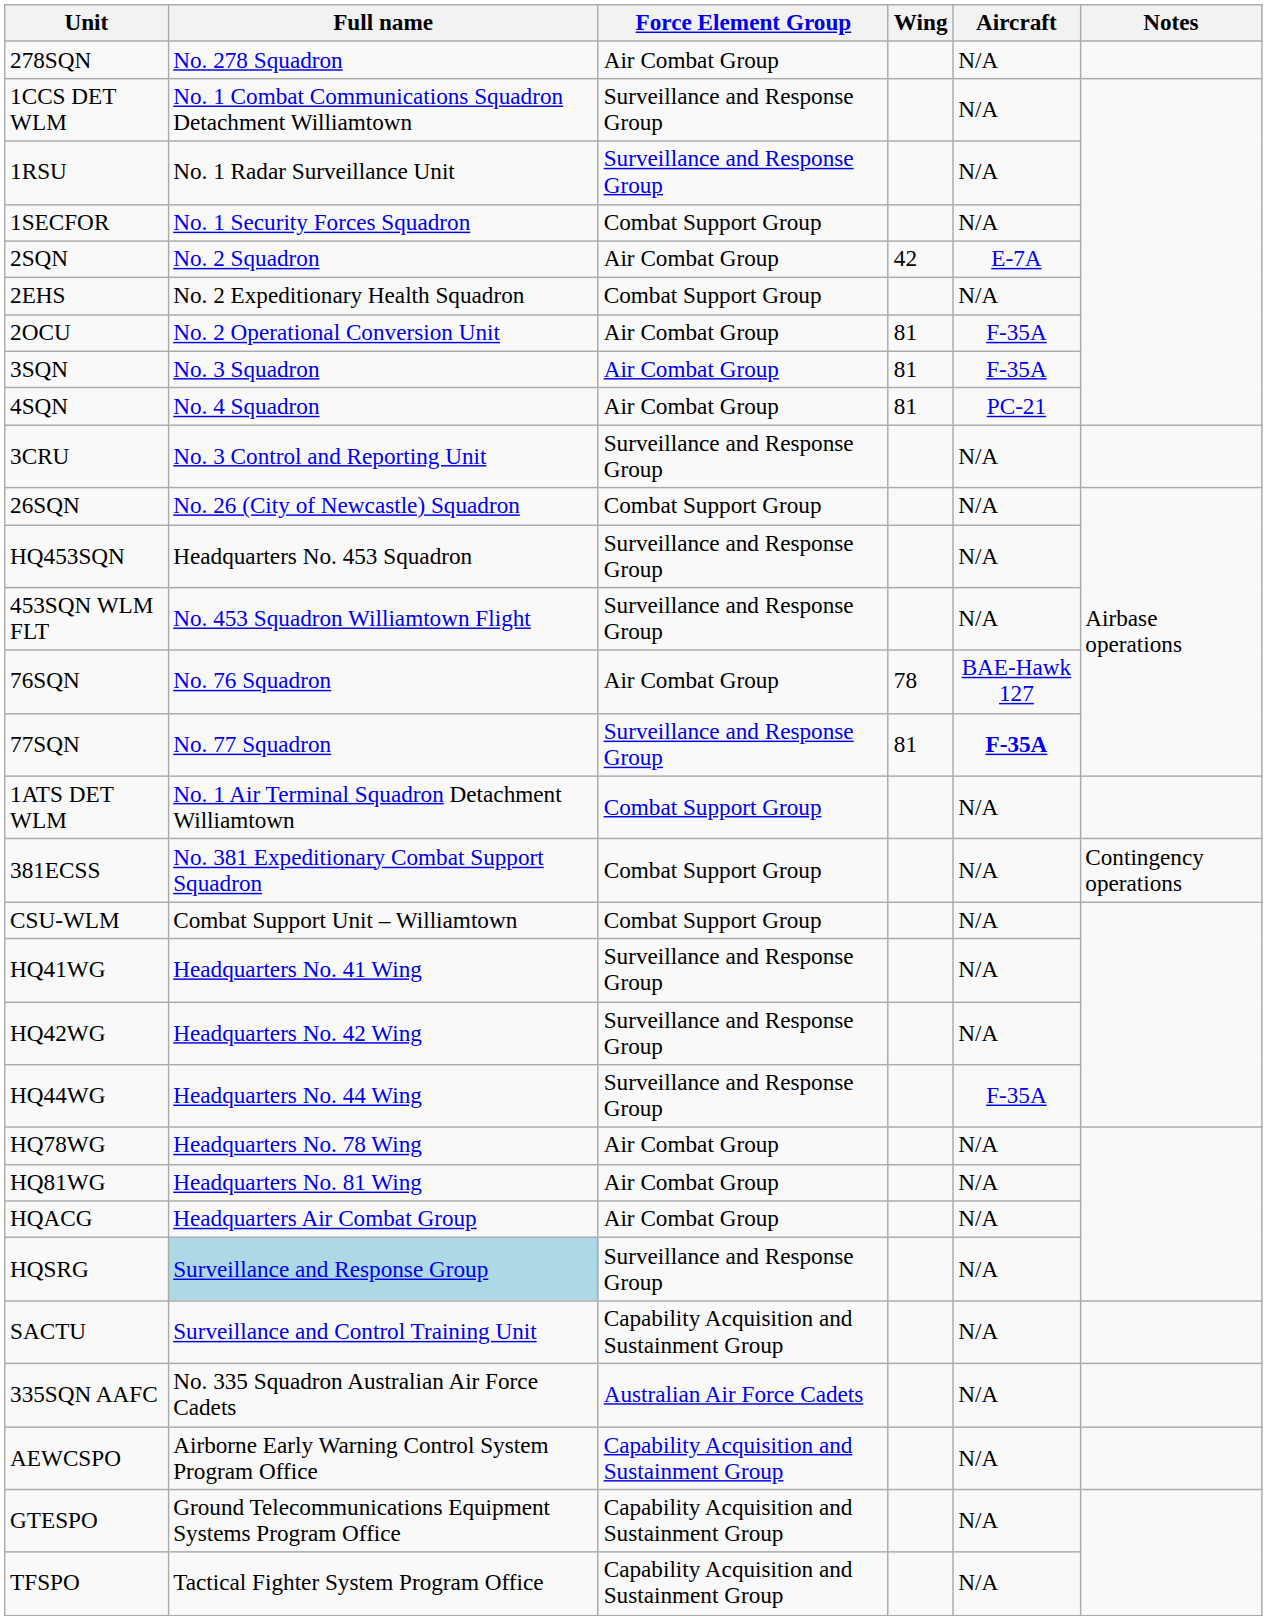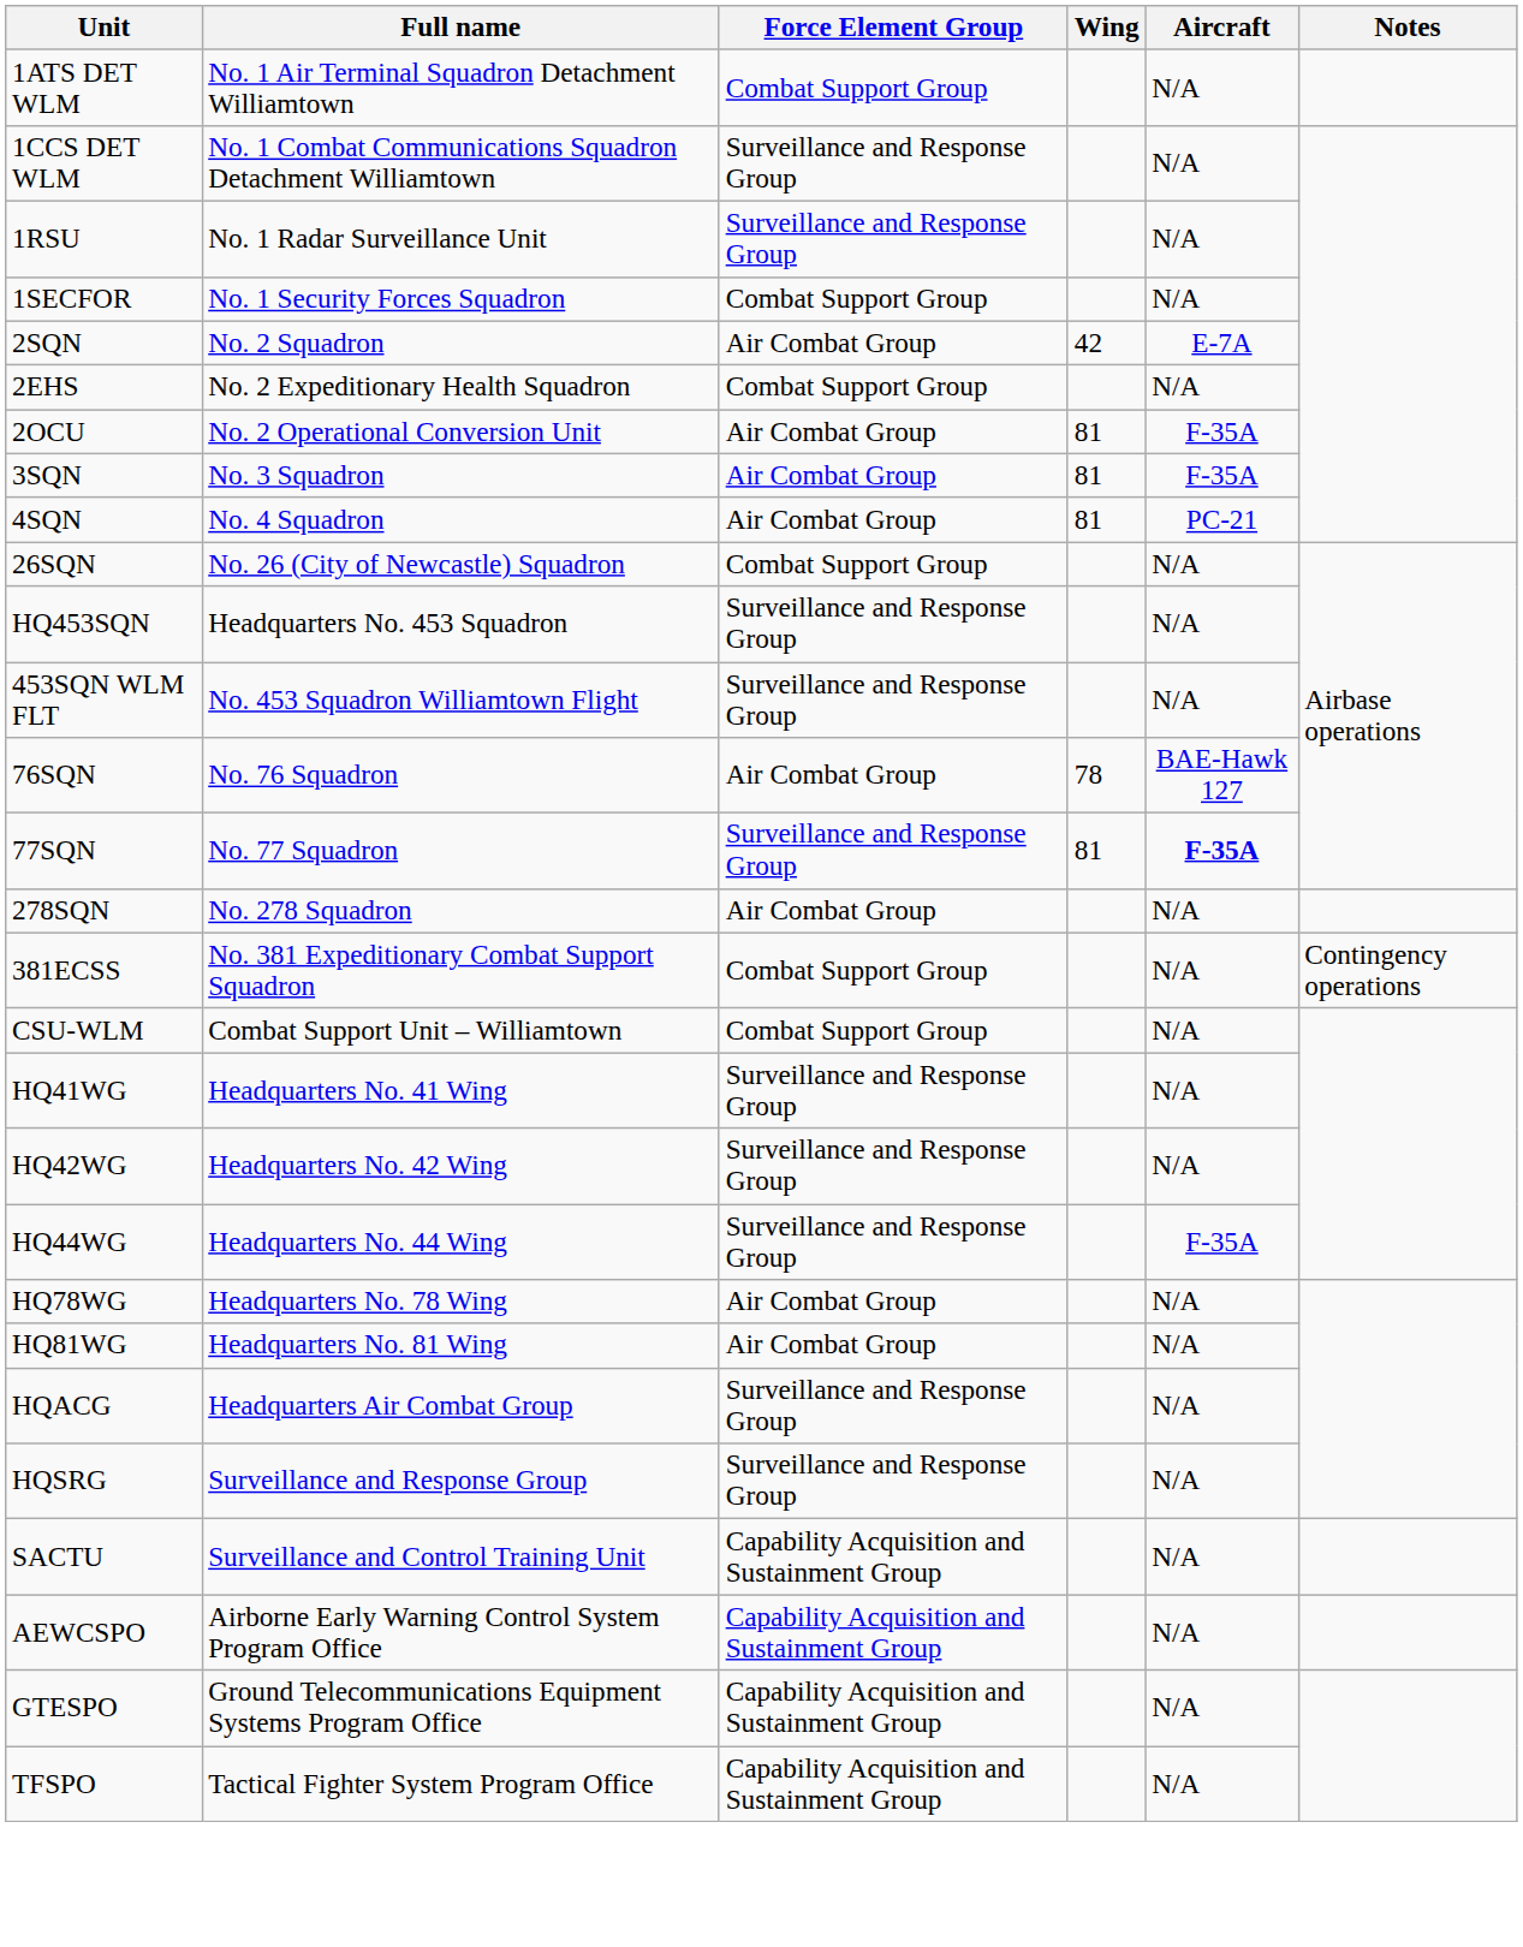 <table class="wikitable plainrowheaders">
 <tr>
 <th scope="col">Unit</th>
 <th scope="col">Full name</th>
 <th scope="col"><a href='#'>Force Element Group</a></th>
 <th>Wing</th>
 <th scope="col">Aircraft</th>
 <th scope="col">Notes</th>
 </tr>
 <tr>
-<td scope="row">278SQN</td>
-<td><a href='#'>No. 278 Squadron</a></td>
-<td>Air Combat Group</td>
-<td 78></td>
+<td scope="row">1ATS DET WLM</td>
+<td><a href='#'>No. 1 Air Terminal Squadron</a> Detachment Williamtown</td>
+<td><a href='#'>Combat Support Group</a></td>
+<td 95></td>
 <td>N/A</td>
 <td style="text-align:center"></td>
 </tr>
 <tr>
 <td scope="row">1CCS DET WLM</td>
 <td><a href='#'>No. 1 Combat Communications Squadron</a> Detachment Williamtown</td>
 <td>Surveillance and Response Group</td>
 <td 95></td>
 <td>N/A</td>
 <td rowspan="8" style="text-align:center"></td>
 </tr>
 <tr>
 <td>1RSU</td>
 <td>No. 1 Radar Surveillance Unit</td>
 <td><a href='#'>Surveillance and Response Group</a></td>
 <td 41></td>
 <td>N/A</td>
 </tr>
 <tr>
 <td scope="row">1SECFOR</td>
 <td><a href='#'>No. 1 Security Forces Squadron</a></td>
 <td>Combat Support Group</td>
 <td 95></td>
 <td>N/A</td>
 </tr>
 <tr>
 <td scope="row">2SQN</td>
 <td><a href='#'>No. 2 Squadron</a></td>
 <td>Air Combat Group</td>
 <td>42</td>
 <td style="text-align:center"><a href='#'>E-7A</a></td>
 </tr>
 <tr>
 <td scope="row">2EHS</td>
 <td>No. 2 Expeditionary Health Squadron</td>
 <td>Combat Support Group</td>
 <td></td>
 <td>N/A</td>
 </tr>
 <tr>
 <td scope="row">2OCU</td>
 <td><a href='#'>No. 2 Operational Conversion Unit</a></td>
 <td>Air Combat Group</td>
 <td>81</td>
 <td style="text-align:center"><a href='#'>F-35A</a></td>
 </tr>
 <tr>
 <td scope="row">3SQN</td>
 <td><a href='#'>No. 3 Squadron</a></td>
 <td><a href='#'>Air Combat Group</a></td>
 <td>81</td>
 <td style="text-align:center"><a href='#'>F-35A</a></td>
 </tr>
 <tr>
 <td scope="row">4SQN</td>
 <td><a href='#'>No. 4 Squadron</a></td>
 <td>Air Combat Group</td>
 <td>81</td>
 <td style="text-align:center"><a href='#'>PC-21</a></td>
 </tr>
 <tr>
-<td scope="row">3CRU</td>
-<td><a href='#'>No. 3 Control and Reporting Unit</a></td>
-<td>Surveillance and Response Group</td>
-<td 41></td>
-<td>N/A</td>
-<td style="text-align:center"></td>
-</tr>
-<tr>
 <td scope="row">26SQN</td>
 <td><a href='#'>No. 26 (City of Newcastle) Squadron</a></td>
 <td>Combat Support Group</td>
 <td 96></td>
 <td>N/A</td>
 <td rowspan="5">Airbase operations</td>
 </tr>
 <tr>
 <td scope="row">HQ453SQN</td>
 <td>Headquarters No. 453 Squadron</td>
 <td>Surveillance and Response Group</td>
 <td></td>
 <td>N/A</td>
 </tr>
 <tr>
 <td scope="row">453SQN WLM FLT</td>
 <td><a href='#'>No. 453 Squadron Williamtown Flight</a></td>
 <td>Surveillance and Response Group</td>
 <td></td>
 <td>N/A</td>
 </tr>
 <tr>
 <td scope="row">76SQN</td>
 <td><a href='#'>No. 76 Squadron</a></td>
 <td>Air Combat Group</td>
 <td>78</td>
 <td style="text-align:center"><a href='#'>BAE-Hawk 127</a></td>
 </tr>
 <tr>
 <td scope="row">77SQN</td>
 <td><a href='#'>No. 77 Squadron</a></td>
 <td><a href='#'>Surveillance and Response Group</a></td>
 <td>81</td>
 <td style="text-align:center"><strong><a href='#'>F-35A</a></strong></td>
 </tr>
 <tr>
-<td scope="row">1ATS DET WLM</td>
-<td><a href='#'>No. 1 Air Terminal Squadron</a> Detachment Williamtown</td>
-<td><a href='#'>Combat Support Group</a></td>
-<td 95></td>
+<td scope="row">278SQN</td>
+<td><a href='#'>No. 278 Squadron</a></td>
+<td>Air Combat Group</td>
+<td 78></td>
 <td>N/A</td>
 <td style="text-align:center"></td>
 </tr>
 <tr>
 <td scope="row">381ECSS</td>
 <td><a href='#'>No. 381 Expeditionary Combat Support Squadron</a></td>
 <td>Combat Support Group</td>
 <td 95></td>
 <td>N/A</td>
 <td>Contingency operations</td>
 </tr>
 <tr>
 <td scope="row">CSU-WLM</td>
 <td>Combat Support Unit – Williamtown</td>
 <td>Combat Support Group</td>
 <td></td>
 <td>N/A</td>
 <td rowspan="4" style="text-align:center"></td>
 </tr>
 <tr>
 <td scope="row">HQ41WG</td>
 <td><a href='#'>Headquarters No. 41 Wing</a></td>
 <td>Surveillance and Response Group</td>
 <td></td>
 <td>N/A</td>
 </tr>
 <tr>
 <td scope="row">HQ42WG</td>
 <td><a href='#'>Headquarters No. 42 Wing</a></td>
 <td>Surveillance and Response Group</td>
 <td></td>
 <td>N/A</td>
 </tr>
 <tr>
 <td scope="row">HQ44WG</td>
 <td><a href='#'>Headquarters No. 44 Wing</a></td>
 <td>Surveillance and Response Group</td>
 <td></td>
 <td style="text-align:center"><a href='#'>F-35A</a></td>
 </tr>
 <tr>
 <td scope="row">HQ78WG</td>
 <td><a href='#'>Headquarters No. 78 Wing</a></td>
 <td>Air Combat Group</td>
 <td></td>
 <td>N/A</td>
 <td rowspan="4" style="text-align:center"></td>
 </tr>
 <tr>
 <td scope="row">HQ81WG</td>
 <td><a href='#'>Headquarters No. 81 Wing</a></td>
 <td>Air Combat Group</td>
 <td></td>
 <td>N/A</td>
 </tr>
 <tr>
 <td scope="row">HQACG</td>
 <td><a href='#'>Headquarters Air Combat Group</a></td>
-<td>Air Combat Group</td>
+<td>Surveillance and Response Group</td>
 <td></td>
 <td>N/A</td>
 </tr>
 <tr>
 <td scope="row">HQSRG</td>
-<td style="background: lightblue;"><a href='#'>Surveillance and Response Group</a></td>
+<td><a href='#'>Surveillance and Response Group</a></td>
 <td>Surveillance and Response Group</td>
 <td></td>
 <td>N/A</td>
 </tr>
 <tr>
 <td scope="row">SACTU</td>
 <td><a href='#'>Surveillance and Control Training Unit</a></td>
 <td>Capability Acquisition and Sustainment Group</td>
-<td></td>
-<td>N/A</td>
-<td style="text-align:center"></td>
-</tr>
-<tr>
-<td scope="row">335SQN AAFC</td>
-<td>No. 335 Squadron Australian Air Force Cadets</td>
-<td><a href='#'>Australian Air Force Cadets</a></td>
 <td></td>
 <td>N/A</td>
 <td style="text-align:center"></td>
 </tr>
 <tr>
 <td scope="row">AEWCSPO</td>
 <td>Airborne Early Warning Control System Program Office</td>
 <td><a href='#'>Capability Acquisition and Sustainment Group</a></td>
 <td></td>
 <td>N/A</td>
 <td style="text-align:center"></td>
 </tr>
 <tr>
 <td scope="row">GTESPO</td>
 <td>Ground Telecommunications Equipment Systems Program Office</td>
 <td>Capability Acquisition and Sustainment Group</td>
 <td></td>
 <td>N/A</td>
 <td rowspan="2" style="text-align:center"></td>
 </tr>
 <tr>
 <td scope="row">TFSPO</td>
 <td>Tactical Fighter System Program Office</td>
 <td>Capability Acquisition and Sustainment Group</td>
 <td></td>
 <td>N/A</td>
 </tr>
 </table>
